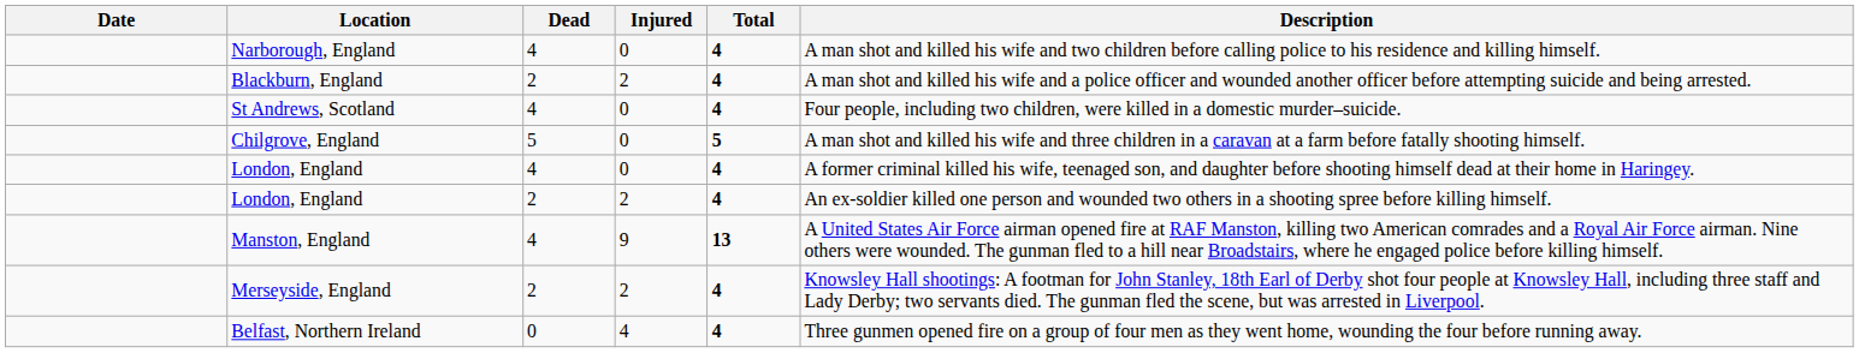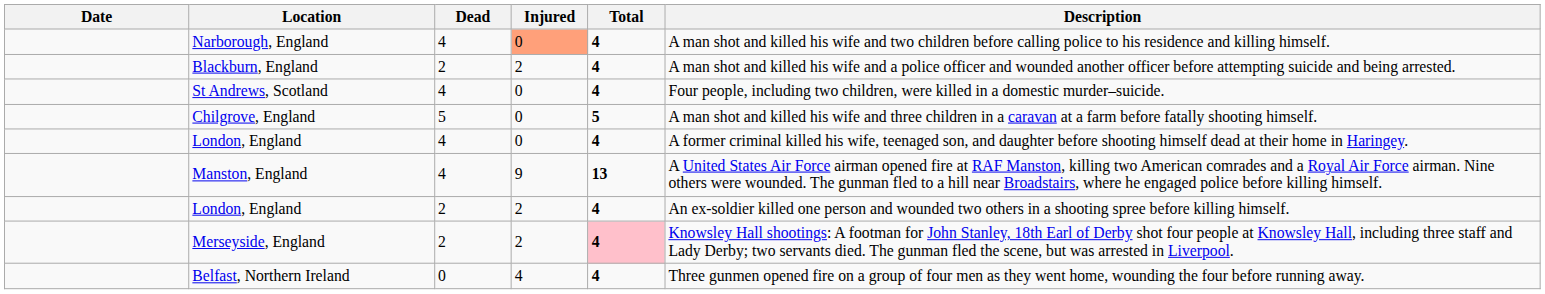 <table class="wikitable sortable mw-datatable">
 <tr>
 <th width=12%>Date</th>
 <th width=16%>Location</th>
 <th width=5%>Dead</th>
 <th width=5%>Injured</th>
 <th width=5%>Total</th>
 <th width=60%>Description</th>
 </tr>
 <tr>
 <td></td>
 <td><a href='#'>Narborough</a>, England</td>
 <td>4</td>
-<td>0</td>
+<td style="background: lightsalmon;">0</td>
 <td><strong>4</strong></td>
 <td>A man shot and killed his wife and two children before calling police to his residence and killing himself.</td>
 </tr>
 <tr>
 <td></td>
 <td><a href='#'>Blackburn</a>, England</td>
 <td>2</td>
 <td>2</td>
 <td><strong>4</strong></td>
 <td>A man shot and killed his wife and a police officer and wounded another officer before attempting suicide and being arrested.</td>
 </tr>
 <tr>
 <td></td>
 <td><a href='#'>St Andrews</a>, Scotland</td>
 <td>4</td>
 <td>0</td>
 <td><strong>4</strong></td>
 <td>Four people, including two children, were killed in a domestic murder–suicide.</td>
 </tr>
 <tr>
 <td></td>
 <td><a href='#'>Chilgrove</a>, England</td>
 <td>5</td>
 <td>0</td>
 <td><strong>5</strong></td>
 <td>A man shot and killed his wife and three children in a <a href='#'>caravan</a> at a farm before fatally shooting himself.</td>
 </tr>
 <tr>
 <td></td>
 <td><a href='#'>London</a>, England</td>
 <td>4</td>
 <td>0</td>
 <td><strong>4</strong></td>
 <td>A former criminal killed his wife, teenaged son, and daughter before shooting himself dead at their home in <a href='#'>Haringey</a>.</td>
 </tr>
 <tr>
 <td></td>
+<td><a href='#'>Manston</a>, England</td>
+<td>4</td>
+<td>9</td>
+<td><strong>13</strong></td>
+<td>A <a href='#'>United States Air Force</a> airman opened fire at <a href='#'>RAF Manston</a>, killing two American comrades and a <a href='#'>Royal Air Force</a> airman. Nine others were wounded. The gunman fled to a hill near <a href='#'>Broadstairs</a>, where he engaged police before killing himself.</td>
+</tr>
+<tr>
+<td></td>
 <td><a href='#'>London</a>, England</td>
 <td>2</td>
 <td>2</td>
 <td><strong>4</strong></td>
 <td>An ex-soldier killed one person and wounded two others in a shooting spree before killing himself.</td>
 </tr>
 <tr>
 <td></td>
-<td><a href='#'>Manston</a>, England</td>
-<td>4</td>
-<td>9</td>
-<td><strong>13</strong></td>
-<td>A <a href='#'>United States Air Force</a> airman opened fire at <a href='#'>RAF Manston</a>, killing two American comrades and a <a href='#'>Royal Air Force</a> airman. Nine others were wounded. The gunman fled to a hill near <a href='#'>Broadstairs</a>, where he engaged police before killing himself.</td>
-</tr>
-<tr>
-<td></td>
 <td><a href='#'>Merseyside</a>, England</td>
 <td>2</td>
 <td>2</td>
-<td><strong>4</strong></td>
+<td style="background: pink;"><strong>4</strong></td>
 <td><a href='#'>Knowsley Hall shootings</a>: A footman for <a href='#'>John Stanley, 18th Earl of Derby</a> shot four people at <a href='#'>Knowsley Hall</a>, including three staff and Lady Derby; two servants died. The gunman fled the scene, but was arrested in <a href='#'>Liverpool</a>.</td>
 </tr>
 <tr>
 <td></td>
 <td><a href='#'>Belfast</a>, Northern Ireland</td>
 <td>0</td>
 <td>4</td>
 <td><strong>4</strong></td>
 <td>Three gunmen opened fire on a group of four men as they went home, wounding the four before running away.</td>
 </tr>
 </table>
